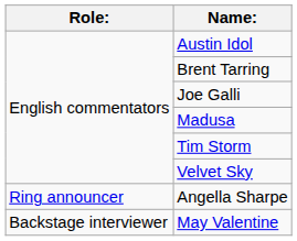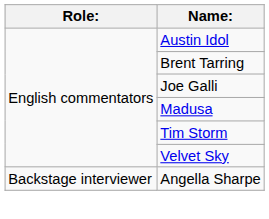 <table class=wikitable style="font-size:90%; margin: 0.5em 0 0.5em 1em; float: right; clear: right;">
 <tr>
 <th>Role:</th>
 <th>Name:</th>
 </tr>
 <tr>
 <td rowspan=6>English commentators</td>
 <td><a href='#'>Austin Idol</a> </td>
 </tr>
 <tr>
 <td>Brent Tarring </td>
 </tr>
 <tr>
 <td>Joe Galli </td>
 </tr>
 <tr>
 <td><a href='#'>Madusa</a> </td>
 </tr>
 <tr>
 <td><a href='#'>Tim Storm</a> </td>
 </tr>
 <tr>
 <td><a href='#'>Velvet Sky</a> </td>
 </tr>
 <tr>
-<td rowspan=1><a href='#'>Ring announcer</a></td>
+<td rowspan=1>Backstage interviewer</td>
 <td>Angella Sharpe</td>
 </tr>
-<tr>
-<td rowspan=1>Backstage interviewer</td>
-<td><a href='#'>May Valentine</a></td>
-</tr>
 </table>
